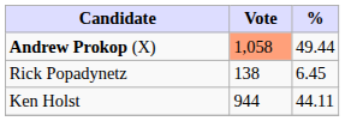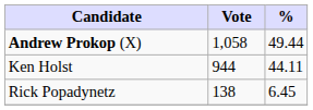 <table class="wikitable">
 <tr>
 <th style="background:#ddf; width:200px;">Candidate</th>
 <th style="background:#ddf; width:50px;">Vote</th>
 <th style="background:#ddf; width:30px;">%</th>
 </tr>
 <tr>
 <td><strong>Andrew Prokop</strong> (X)</td>
-<td style="background: lightsalmon;">1,058</td>
+<td>1,058</td>
 <td>49.44</td>
+</tr>
+<tr>
+<td>Ken Holst</td>
+<td>944</td>
+<td>44.11</td>
 </tr>
 <tr>
 <td>Rick Popadynetz</td>
 <td>138</td>
 <td>6.45</td>
 </tr>
 <tr>
-<td>Ken Holst</td>
-<td>944</td>
-<td>44.11</td>
-</tr>
-<tr>
 </tr>
 </table>
